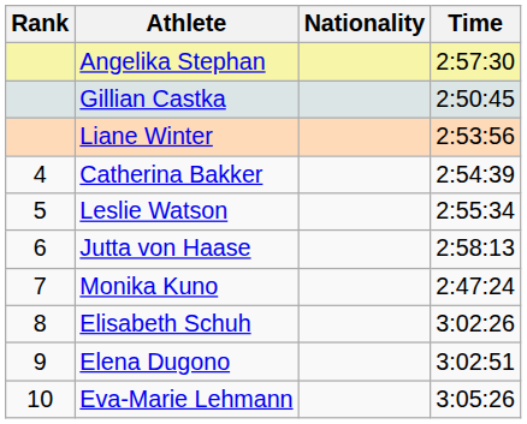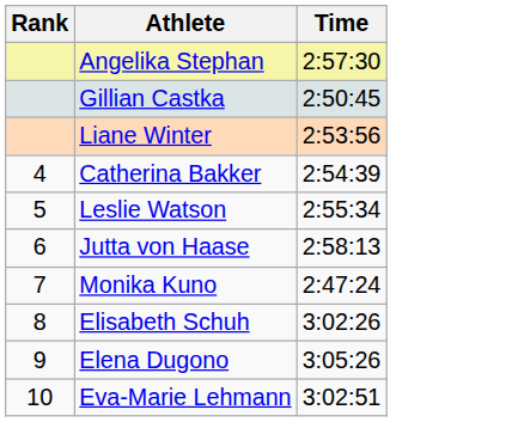 <table class="wikitable sortable">
 <tr>
 <th>Rank</th>
 <th>Athlete</th>
-<th>Nationality</th>
 <th>Time</th>
 </tr>
 <tr bgcolor=#F7F6A8>
 <td align=center></td>
 <td><a href='#'>Angelika Stephan</a></td>
-<td></td>
 <td>2:57:30</td>
 </tr>
 <tr bgcolor=#DCE5E5>
 <td align=center></td>
 <td><a href='#'>Gillian Castka</a></td>
-<td></td>
 <td>2:50:45</td>
 </tr>
 <tr bgcolor=#FFDAB9>
 <td align=center></td>
 <td><a href='#'>Liane Winter</a></td>
-<td></td>
 <td>2:53:56</td>
 </tr>
 <tr>
 <td align=center>4</td>
 <td><a href='#'>Catherina Bakker</a></td>
-<td></td>
 <td>2:54:39</td>
 </tr>
 <tr>
 <td align=center>5</td>
 <td><a href='#'>Leslie Watson</a></td>
-<td></td>
 <td>2:55:34</td>
 </tr>
 <tr>
 <td align=center>6</td>
 <td><a href='#'>Jutta von Haase</a></td>
-<td></td>
 <td>2:58:13</td>
 </tr>
 <tr>
 <td align=center>7</td>
 <td><a href='#'>Monika Kuno</a></td>
-<td></td>
 <td>2:47:24</td>
 </tr>
 <tr>
 <td align=center>8</td>
 <td><a href='#'>Elisabeth Schuh</a></td>
-<td></td>
 <td>3:02:26</td>
 </tr>
 <tr>
 <td align=center>9</td>
 <td><a href='#'>Elena Dugono</a></td>
-<td></td>
-<td>3:02:51</td>
+<td>3:05:26</td>
 </tr>
 <tr>
 <td align=center>10</td>
 <td><a href='#'>Eva-Marie Lehmann</a></td>
-<td></td>
-<td>3:05:26</td>
+<td>3:02:51</td>
 </tr>
 </table>
